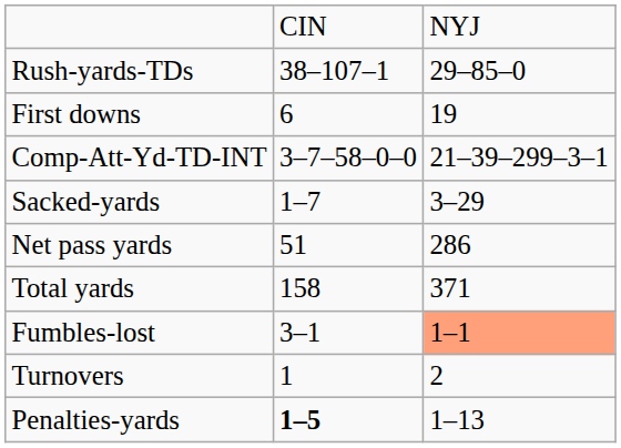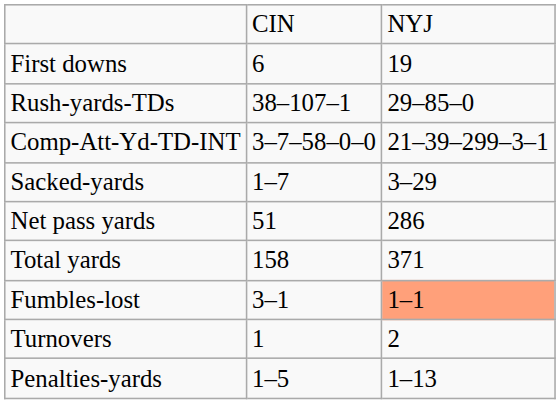 <table class="wikitable">
 <tr>
 <td></td>
 <td>CIN</td>
 <td>NYJ</td>
 </tr>
 <tr>
+<td>First downs</td>
+<td>6</td>
+<td>19</td>
+</tr>
+<tr>
 <td>Rush-yards-TDs</td>
 <td>38–107–1</td>
 <td>29–85–0</td>
-</tr>
-<tr>
-<td>First downs</td>
-<td>6</td>
-<td>19</td>
 </tr>
 <tr>
 <td>Comp-Att-Yd-TD-INT</td>
 <td>3–7–58–0–0</td>
 <td>21–39–299–3–1</td>
 </tr>
 <tr>
 <td>Sacked-yards</td>
 <td>1–7</td>
 <td>3–29</td>
 </tr>
 <tr>
 <td>Net pass yards</td>
 <td>51</td>
 <td>286</td>
 </tr>
 <tr>
 <td>Total yards</td>
 <td>158</td>
 <td>371</td>
 </tr>
 <tr>
 <td>Fumbles-lost</td>
 <td>3–1</td>
 <td style="background: lightsalmon;">1–1</td>
 </tr>
 <tr>
 <td>Turnovers</td>
 <td>1</td>
 <td>2</td>
 </tr>
 <tr>
 <td>Penalties-yards</td>
-<td><strong>1–5</strong></td>
+<td>1–5</td>
 <td>1–13</td>
 </tr>
 </table>
